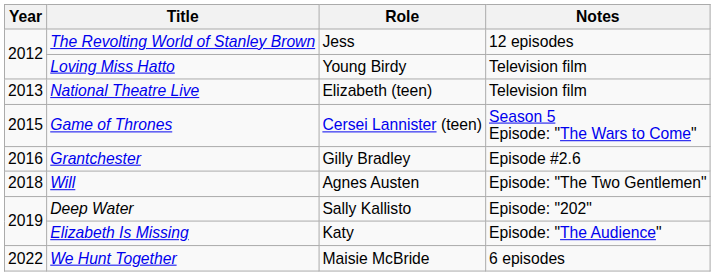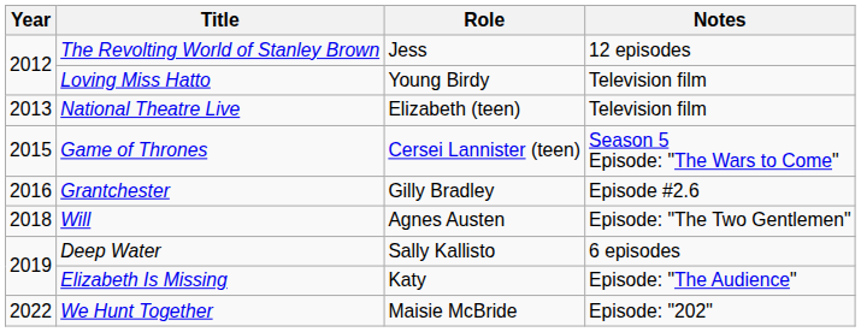 <table class="wikitable sortable">
 <tr>
 <th>Year</th>
 <th>Title</th>
 <th>Role</th>
 <th>Notes</th>
 </tr>
 <tr>
 <td rowspan="2">2012</td>
 <td><em><a href='#'>The Revolting World of Stanley Brown</a></em></td>
 <td>Jess</td>
 <td>12 episodes</td>
 </tr>
 <tr>
 <td><em><a href='#'>Loving Miss Hatto</a></em></td>
 <td>Young Birdy</td>
 <td>Television film</td>
 </tr>
 <tr>
 <td>2013</td>
 <td><em><a href='#'>National Theatre Live</a></em></td>
 <td>Elizabeth (teen)</td>
 <td>Television film</td>
 </tr>
 <tr>
 <td>2015</td>
 <td><em><a href='#'>Game of Thrones</a></em></td>
 <td><a href='#'>Cersei Lannister</a> (teen)</td>
 <td><a href='#'>Season 5</a><br>Episode: "<a href='#'>The Wars to Come</a>"</td>
 </tr>
 <tr>
 <td>2016</td>
 <td><em><a href='#'>Grantchester</a></em></td>
 <td>Gilly Bradley</td>
 <td>Episode #2.6</td>
 </tr>
 <tr>
 <td>2018</td>
 <td><em><a href='#'>Will</a></em></td>
 <td>Agnes Austen</td>
 <td>Episode: "The Two Gentlemen"</td>
 </tr>
 <tr>
 <td rowspan="2">2019</td>
 <td><em>Deep Water</em></td>
 <td>Sally Kallisto</td>
-<td>Episode: "202"</td>
+<td>6 episodes</td>
 </tr>
 <tr>
 <td><em><a href='#'>Elizabeth Is Missing</a></em></td>
 <td>Katy</td>
 <td>Episode: "<a href='#'>The Audience</a>"</td>
 </tr>
 <tr>
 <td>2022</td>
 <td><em><a href='#'>We Hunt Together</a></em></td>
 <td>Maisie McBride</td>
-<td>6 episodes</td>
+<td>Episode: "202"</td>
 </tr>
 </table>
